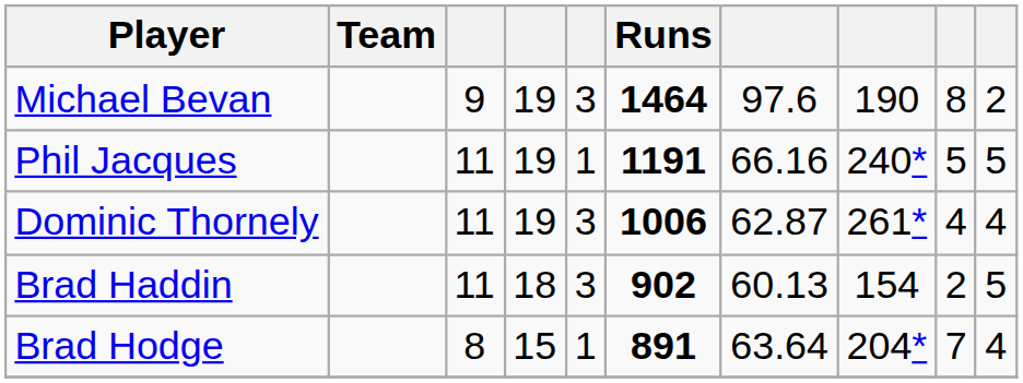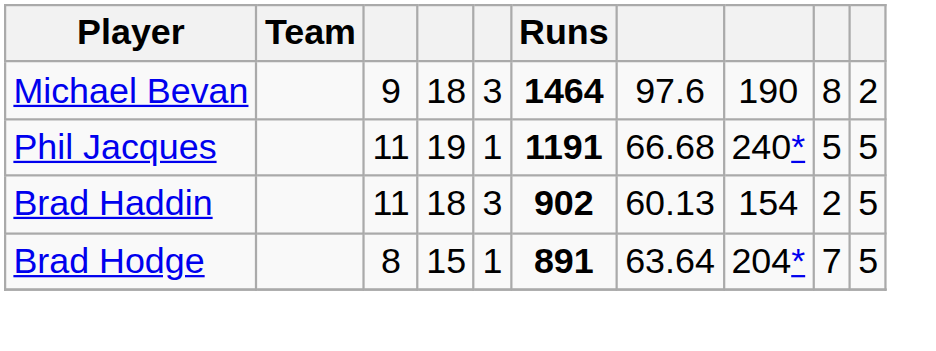 <table class="wikitable sortable" style="text-align:center">
 <tr>
 <th class="unsortable">Player </th>
 <th>Team</th>
 <th></th>
 <th></th>
 <th></th>
 <th>Runs</th>
 <th></th>
 <th></th>
 <th></th>
 <th></th>
 </tr>
 <tr>
 <td style="text-align:left"><a href='#'>Michael Bevan</a></td>
 <td style="text-align:left"></td>
 <td>9</td>
-<td>19</td>
+<td>18</td>
 <td>3</td>
 <td><strong>1464</strong></td>
 <td>97.6</td>
 <td>190</td>
 <td>8</td>
 <td>2</td>
 </tr>
 <tr>
 <td style="text-align:left"><a href='#'>Phil Jacques</a></td>
 <td style="text-align:left"></td>
 <td>11</td>
 <td>19</td>
 <td>1</td>
 <td><strong>1191</strong></td>
-<td>66.16</td>
+<td>66.68</td>
 <td>240<a href='#'>*</a></td>
 <td>5</td>
 <td>5</td>
-</tr>
-<tr>
-<td style="text-align:left"><a href='#'>Dominic Thornely</a></td>
-<td style="text-align:left"></td>
-<td>11</td>
-<td>19</td>
-<td>3</td>
-<td><strong>1006</strong></td>
-<td>62.87</td>
-<td>261<a href='#'>*</a></td>
-<td>4</td>
-<td>4</td>
 </tr>
 <tr>
 <td style="text-align:left"><a href='#'>Brad Haddin</a></td>
 <td style="text-align:left"></td>
 <td>11</td>
 <td>18</td>
 <td>3</td>
 <td><strong>902</strong></td>
 <td>60.13</td>
 <td>154</td>
 <td>2</td>
 <td>5</td>
 </tr>
 <tr>
 <td style="text-align:left"><a href='#'>Brad Hodge</a></td>
 <td style="text-align:left"></td>
 <td>8</td>
 <td>15</td>
 <td>1</td>
 <td><strong>891</strong></td>
 <td>63.64</td>
 <td>204<a href='#'>*</a></td>
 <td>7</td>
-<td>4</td>
+<td>5</td>
 </tr>
 <tr>
 </tr>
 </table>
